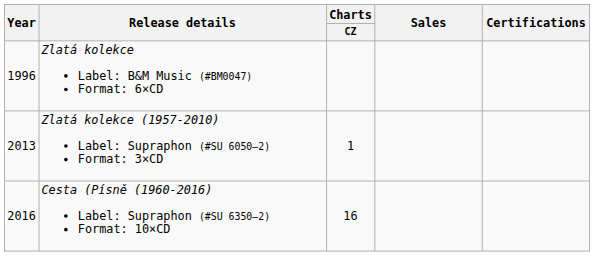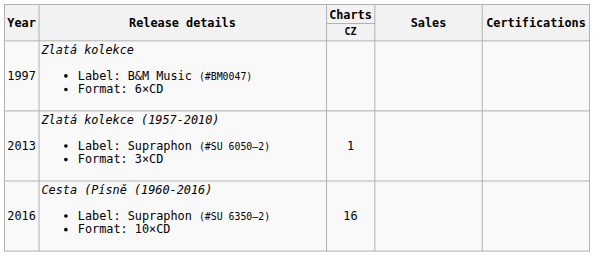 <table class="wikitable" style="text-align:center;">
 <tr>
 <th rowspan="2" width="1">Year</th>
 <th rowspan="2" width="310">Release details</th>
 <th colspan="1" width="43">Charts</th>
 <th rowspan="2" width="112">Sales</th>
 <th rowspan="2" width="112">Certifications</th>
 </tr>
 <tr style="font-size:smaller;">
 <th colspan="1" width="43">CZ</th>
 </tr>
 <tr>
-<td>1996</td>
+<td>1997</td>
 <td align="left"><em>Zlatá kolekce</em><br><ul><li>Label: B&M Music <small>(#BM0047)</small></li><li>Format: 6×CD</li></ul></td>
 <td></td>
 <td></td>
 <td></td>
 </tr>
 <tr>
 <td>2013</td>
 <td align="left"><em>Zlatá kolekce (1957-2010)</em><br><ul><li>Label: Supraphon <small>(#SU 6050–2)</small></li><li>Format: 3×CD</li></ul></td>
 <td>1</td>
 <td></td>
 <td></td>
 </tr>
 <tr>
 <td>2016</td>
 <td align="left"><em>Cesta (Písně (1960-2016)</em><br><ul><li>Label: Supraphon <small>(#SU 6350–2)</small></li><li>Format: 10×CD</li></ul></td>
 <td>16</td>
 <td></td>
 <td></td>
 </tr>
 </table>
